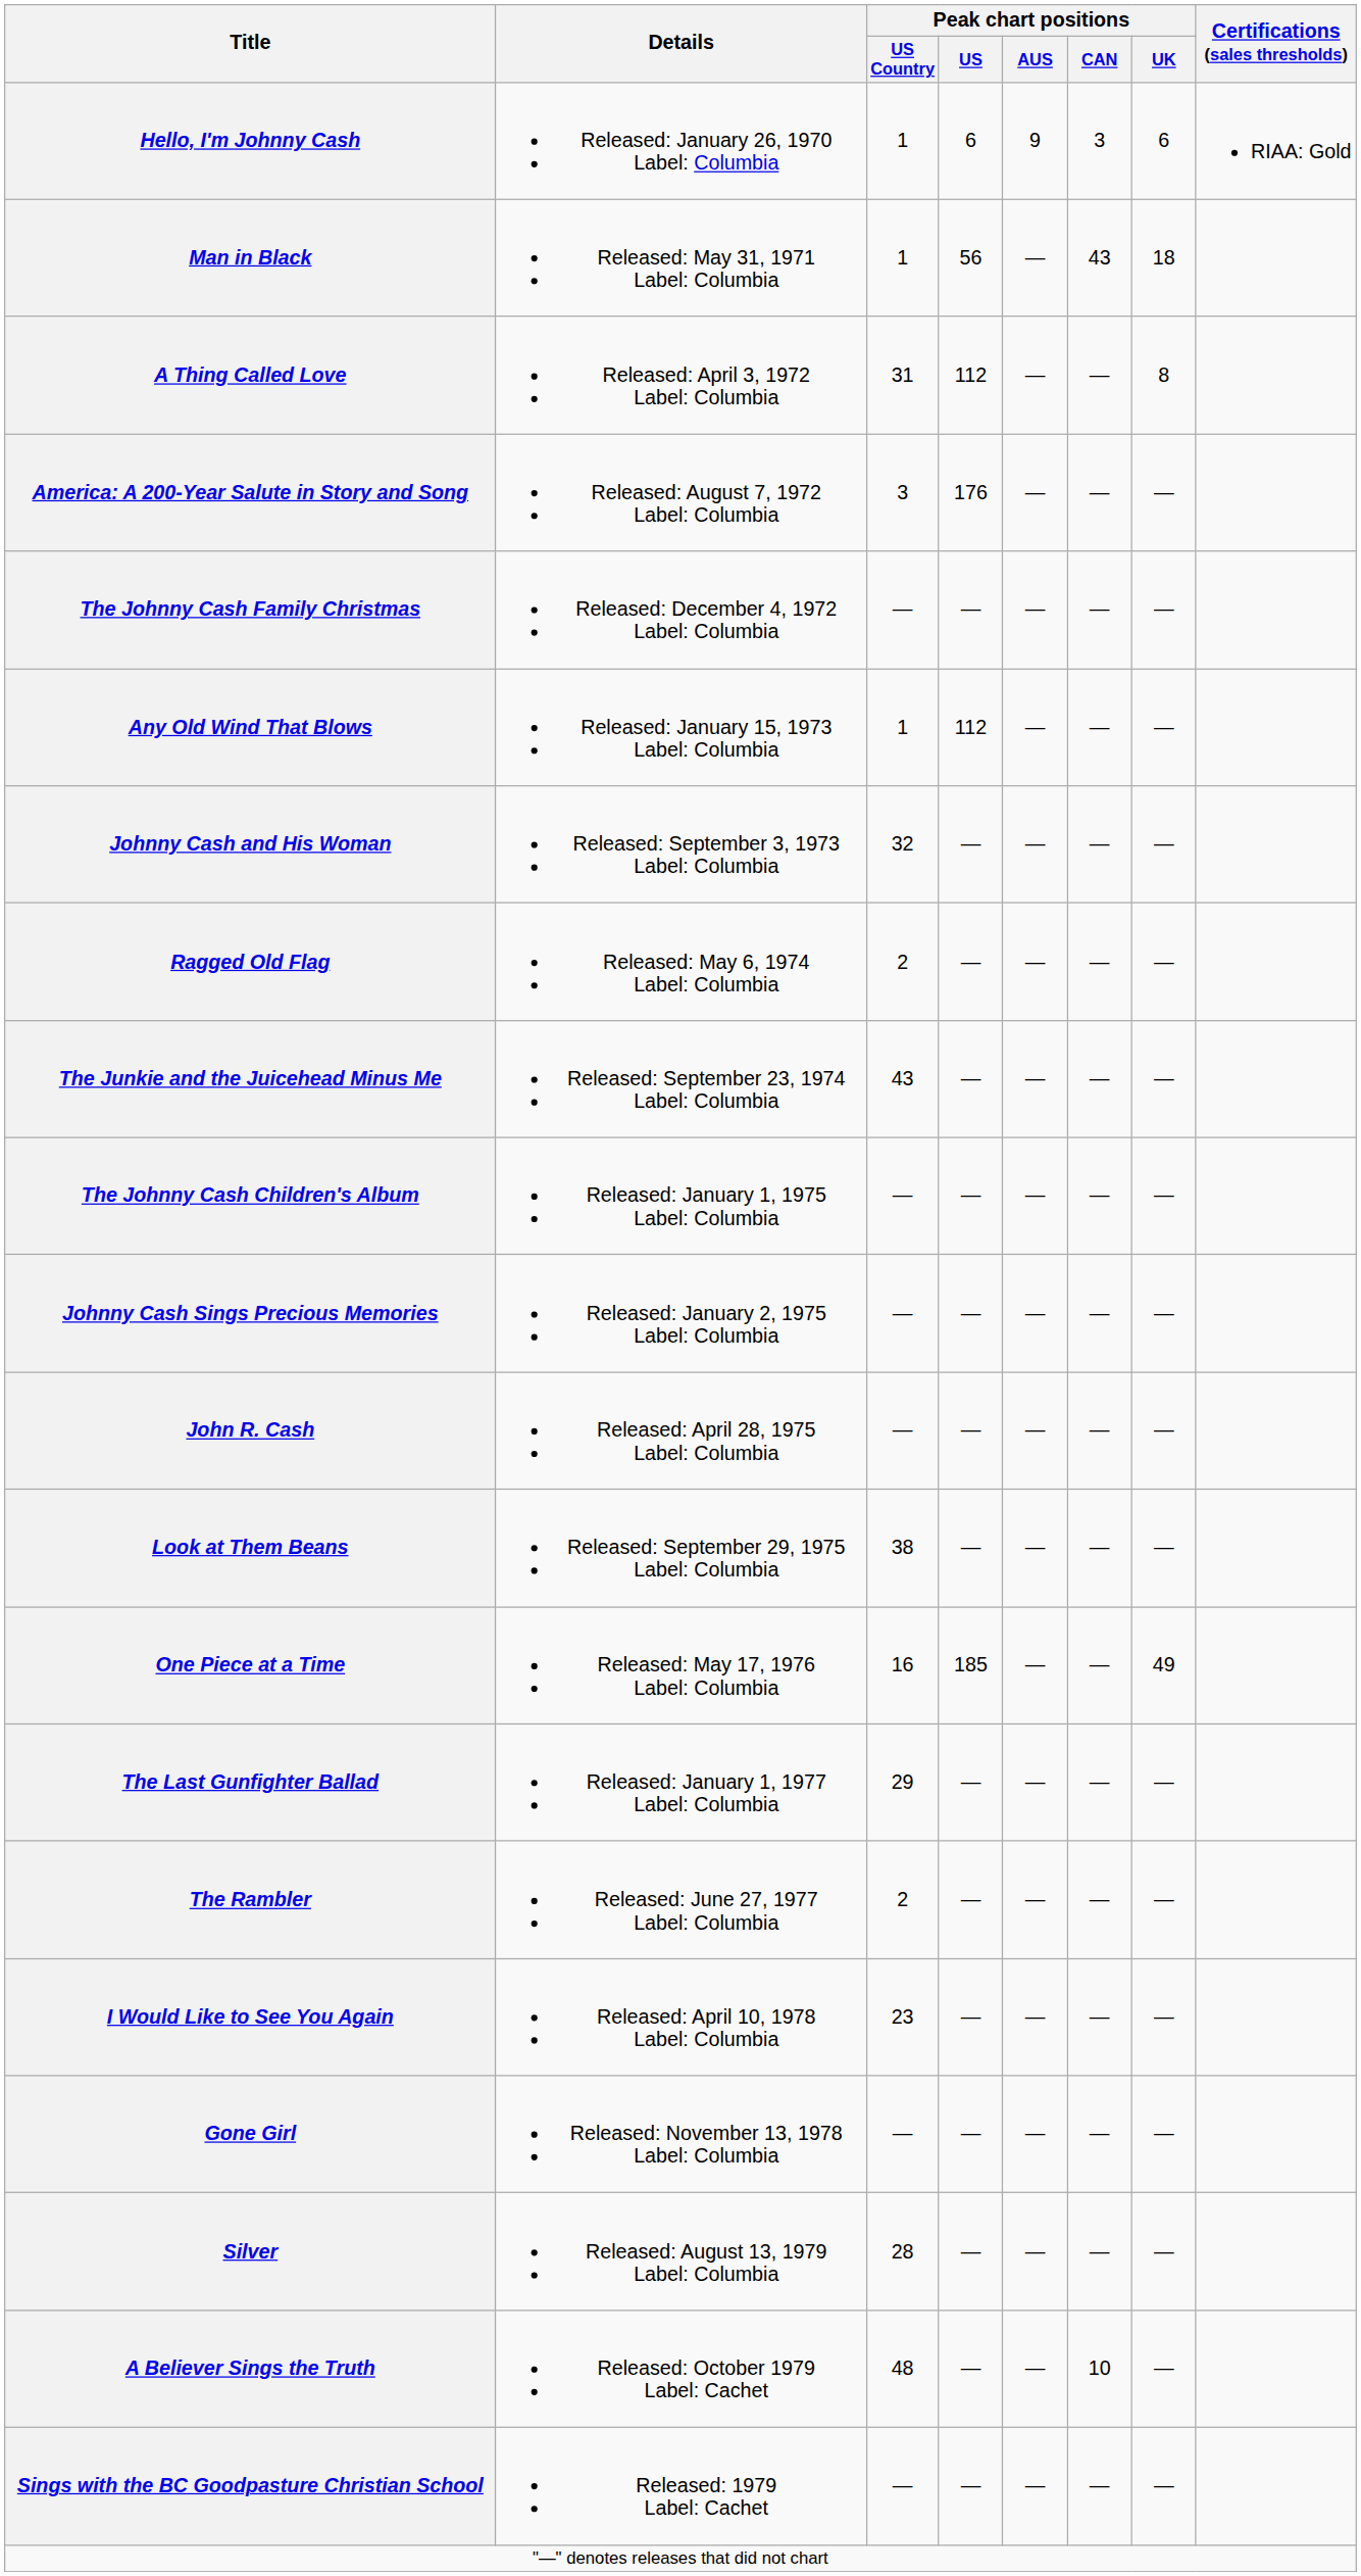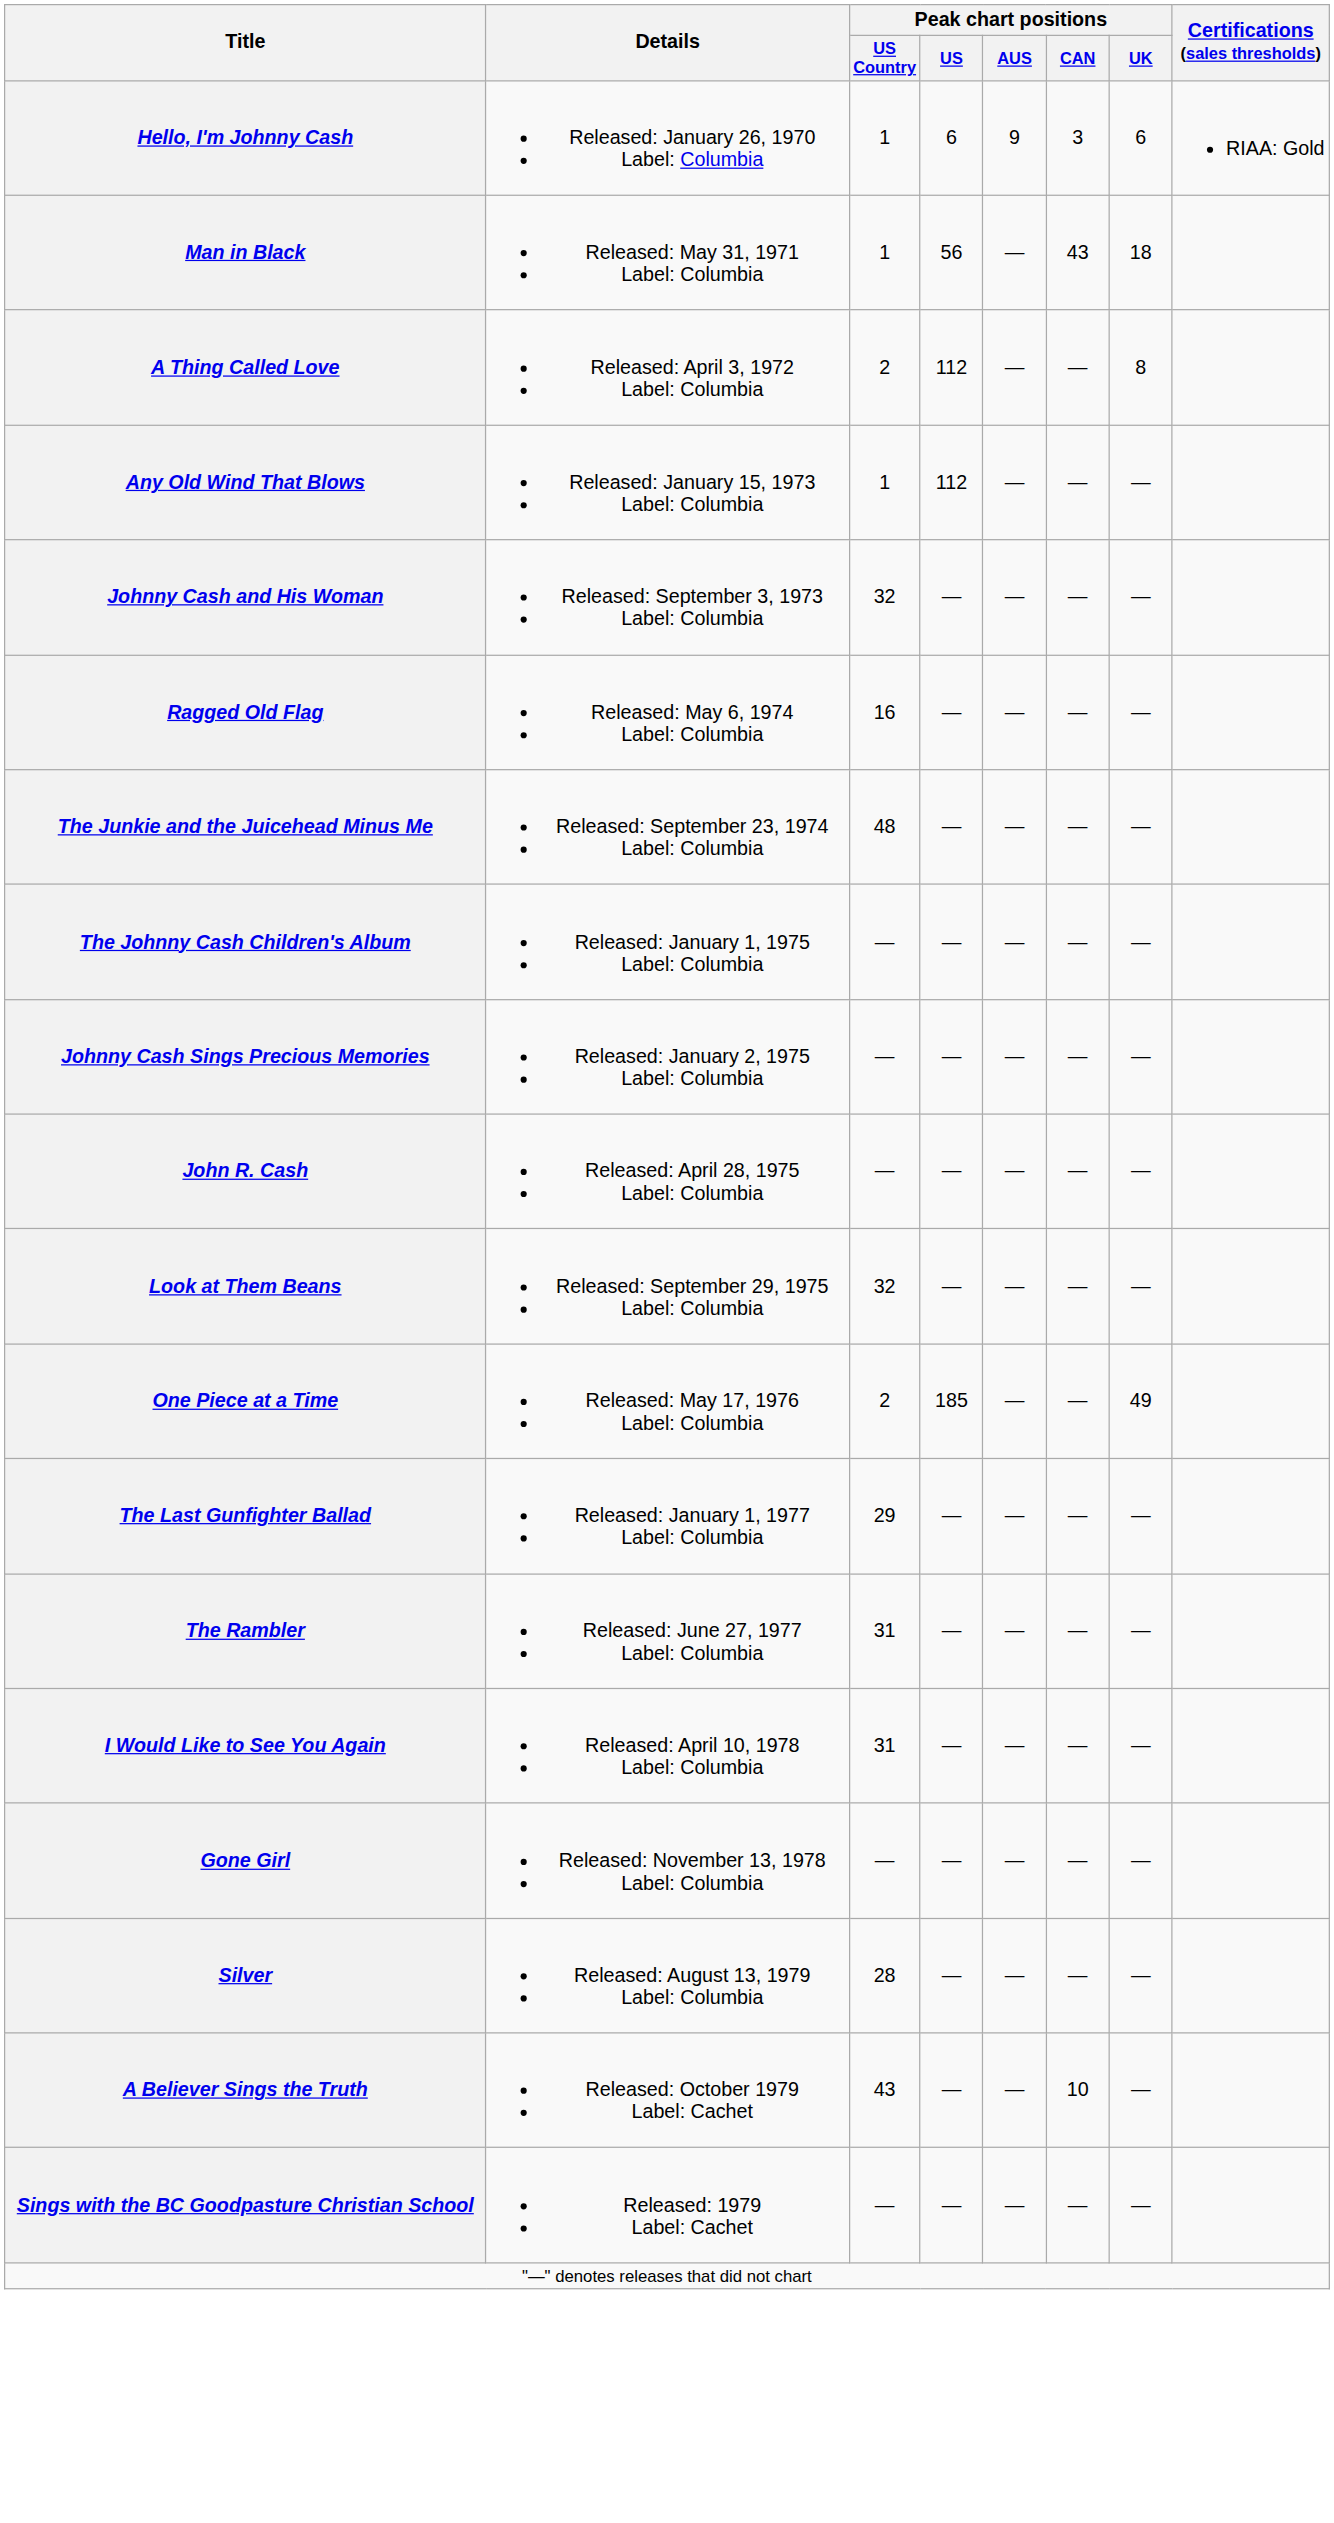 <table class="wikitable plainrowheaders" style="text-align:center;">
 <tr>
 <th rowspan="2" style="width:24em;">Title</th>
 <th rowspan="2" style="width:18em;">Details</th>
 <th colspan="5">Peak chart positions</th>
 <th rowspan="2"><a href='#'>Certifications</a><br><small>(<a href='#'>sales thresholds</a>)</small></th>
 </tr>
 <tr style="font-size:smaller;">
 <th style="width:45px;"><a href='#'>US Country</a><br></th>
 <th style="width:45px;"><a href='#'>US</a><br></th>
 <th style="width:45px;"><a href='#'>AUS</a></th>
 <th style="width:45px;"><a href='#'>CAN</a></th>
 <th style="width:45px;"><a href='#'>UK</a><br></th>
 </tr>
 <tr>
 <th scope="row"><em><a href='#'>Hello, I'm Johnny Cash</a></em></th>
 <td><br><ul><li>Released: January 26, 1970</li><li>Label: <a href='#'>Columbia</a></li></ul></td>
 <td>1</td>
 <td>6</td>
 <td>9</td>
 <td>3</td>
 <td>6</td>
 <td><br><ul><li>RIAA: Gold</li></ul></td>
 </tr>
 <tr>
 <th scope="row"><em><a href='#'>Man in Black</a></em></th>
 <td><br><ul><li>Released: May 31, 1971</li><li>Label: Columbia</li></ul></td>
 <td>1</td>
 <td>56</td>
 <td>—</td>
 <td>43</td>
 <td>18</td>
 <td></td>
 </tr>
 <tr>
 <th scope="row"><em><a href='#'>A Thing Called Love</a></em></th>
 <td><br><ul><li>Released: April 3, 1972</li><li>Label: Columbia</li></ul></td>
-<td>31</td>
+<td>2</td>
 <td>112</td>
 <td>—</td>
 <td>—</td>
 <td>8</td>
-<td></td>
-</tr>
-<tr>
-<th scope="row"><em><a href='#'>America: A 200-Year Salute in Story and Song</a></em></th>
-<td><br><ul><li>Released: August 7, 1972</li><li>Label: Columbia</li></ul></td>
-<td>3</td>
-<td>176</td>
-<td>—</td>
-<td>—</td>
-<td>—</td>
-<td></td>
-</tr>
-<tr>
-<th scope="row"><em><a href='#'>The Johnny Cash Family Christmas</a></em></th>
-<td><br><ul><li>Released: December 4, 1972</li><li>Label: Columbia</li></ul></td>
-<td>—</td>
-<td>—</td>
-<td>—</td>
-<td>—</td>
-<td>—</td>
 <td></td>
 </tr>
 <tr>
 <th scope="row"><em><a href='#'>Any Old Wind That Blows</a></em></th>
 <td><br><ul><li>Released: January 15, 1973</li><li>Label: Columbia</li></ul></td>
 <td>1</td>
 <td>112</td>
 <td>—</td>
 <td>—</td>
 <td>—</td>
 <td></td>
 </tr>
 <tr>
 <th scope="row"><em><a href='#'>Johnny Cash and His Woman</a></em><br></th>
 <td><br><ul><li>Released: September 3, 1973</li><li>Label: Columbia</li></ul></td>
 <td>32</td>
 <td>—</td>
 <td>—</td>
 <td>—</td>
 <td>—</td>
 <td></td>
 </tr>
 <tr>
 <th scope="row"><em><a href='#'>Ragged Old Flag</a></em></th>
 <td><br><ul><li>Released: May 6, 1974</li><li>Label: Columbia</li></ul></td>
-<td>2</td>
+<td>16</td>
 <td>—</td>
 <td>—</td>
 <td>—</td>
 <td>—</td>
 <td></td>
 </tr>
 <tr>
 <th scope="row"><em><a href='#'>The Junkie and the Juicehead Minus Me</a></em></th>
 <td><br><ul><li>Released: September 23, 1974</li><li>Label: Columbia</li></ul></td>
-<td>43</td>
+<td>48</td>
 <td>—</td>
 <td>—</td>
 <td>—</td>
 <td>—</td>
 <td></td>
 </tr>
 <tr>
 <th scope="row"><em><a href='#'>The Johnny Cash Children's Album</a></em></th>
 <td><br><ul><li>Released: January 1, 1975</li><li>Label: Columbia</li></ul></td>
 <td>—</td>
 <td>—</td>
 <td>—</td>
 <td>—</td>
 <td>—</td>
 <td></td>
 </tr>
 <tr>
 <th scope="row"><em><a href='#'>Johnny Cash Sings Precious Memories</a></em></th>
 <td><br><ul><li>Released: January 2, 1975</li><li>Label: Columbia</li></ul></td>
 <td>—</td>
 <td>—</td>
 <td>—</td>
 <td>—</td>
 <td>—</td>
 <td></td>
 </tr>
 <tr>
 <th scope="row"><em><a href='#'>John R. Cash</a></em></th>
 <td><br><ul><li>Released: April 28, 1975</li><li>Label: Columbia</li></ul></td>
 <td>—</td>
 <td>—</td>
 <td>—</td>
 <td>—</td>
 <td>—</td>
 <td></td>
 </tr>
 <tr>
 <th scope="row"><em><a href='#'>Look at Them Beans</a></em></th>
 <td><br><ul><li>Released: September 29, 1975</li><li>Label: Columbia</li></ul></td>
-<td>38</td>
+<td>32</td>
 <td>—</td>
 <td>—</td>
 <td>—</td>
 <td>—</td>
 <td></td>
 </tr>
 <tr>
 <th scope="row"><em><a href='#'>One Piece at a Time</a></em></th>
 <td><br><ul><li>Released: May 17, 1976</li><li>Label: Columbia</li></ul></td>
-<td>16</td>
+<td>2</td>
 <td>185</td>
 <td>—</td>
 <td>—</td>
 <td>49</td>
 <td></td>
 </tr>
 <tr>
 <th scope="row"><em><a href='#'>The Last Gunfighter Ballad</a></em></th>
 <td><br><ul><li>Released: January 1, 1977</li><li>Label: Columbia</li></ul></td>
 <td>29</td>
 <td>—</td>
 <td>—</td>
 <td>—</td>
 <td>—</td>
 <td></td>
 </tr>
 <tr>
 <th scope="row"><em><a href='#'>The Rambler</a></em></th>
 <td><br><ul><li>Released: June 27, 1977</li><li>Label: Columbia</li></ul></td>
-<td>2</td>
+<td>31</td>
 <td>—</td>
 <td>—</td>
 <td>—</td>
 <td>—</td>
 <td></td>
 </tr>
 <tr>
 <th scope="row"><em><a href='#'>I Would Like to See You Again</a></em></th>
 <td><br><ul><li>Released: April 10, 1978</li><li>Label: Columbia</li></ul></td>
-<td>23</td>
+<td>31</td>
 <td>—</td>
 <td>—</td>
 <td>—</td>
 <td>—</td>
 <td></td>
 </tr>
 <tr>
 <th scope="row"><em><a href='#'>Gone Girl</a></em></th>
 <td><br><ul><li>Released: November 13, 1978</li><li>Label: Columbia</li></ul></td>
 <td>—</td>
 <td>—</td>
 <td>—</td>
 <td>—</td>
 <td>—</td>
 <td></td>
 </tr>
 <tr>
 <th scope="row"><em><a href='#'>Silver</a></em></th>
 <td><br><ul><li>Released: August 13, 1979</li><li>Label: Columbia</li></ul></td>
 <td>28</td>
 <td>—</td>
 <td>—</td>
 <td>—</td>
 <td>—</td>
 <td></td>
 </tr>
 <tr>
 <th scope="row"><em><a href='#'>A Believer Sings the Truth</a></em></th>
 <td><br><ul><li>Released: October 1979</li><li>Label: Cachet</li></ul></td>
-<td>48</td>
+<td>43</td>
 <td>—</td>
 <td>—</td>
 <td>10</td>
 <td>—</td>
 <td></td>
 </tr>
 <tr>
 <th scope="row"><em><a href='#'>Sings with the BC Goodpasture Christian School</a></em></th>
 <td><br><ul><li>Released: 1979</li><li>Label: Cachet</li></ul></td>
 <td>—</td>
 <td>—</td>
 <td>—</td>
 <td>—</td>
 <td>—</td>
 <td></td>
 </tr>
 <tr>
 <td colspan="8" style="font-size:85%">"—" denotes releases that did not chart</td>
 </tr>
 </table>
